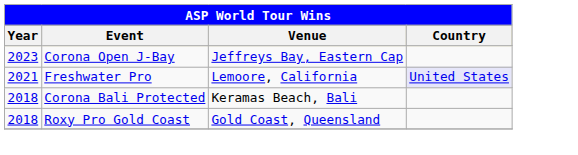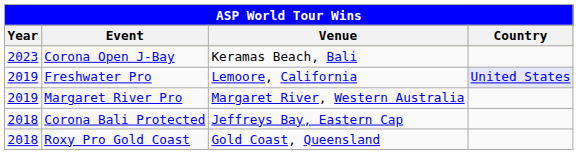 <table class="wikitable">
 <tr bgcolor=skyblue>
 <td colspan=4; style="background: blue; color: white" align="center"><strong>ASP World Tour Wins</strong></td>
 </tr>
 <tr bgcolor=#bdb76b>
 <th>Year</th>
 <th>Event</th>
 <th>Venue</th>
 <th>Country</th>
 </tr>
 <tr>
 <td style="text-align:center"><a href='#'>2023</a></td>
 <td><a href='#'>Corona Open J-Bay</a></td>
-<td><a href='#'>Jeffreys Bay, Eastern Cap</a></td>
+<td>Keramas Beach, <a href='#'>Bali</a></td>
 <td></td>
 </tr>
 <tr>
-<td style=text-align:center><a href='#'>2021</a></td>
+<td style=text-align:center><a href='#'>2019</a></td>
 <td><a href='#'>Freshwater Pro</a></td>
 <td><a href='#'>Lemoore</a>, <a href='#'>California</a></td>
 <td style="background: lavender;"> <a href='#'>United States</a></td>
 </tr>
 <tr>
+<td style=text-align:center><a href='#'>2019</a></td>
+<td><a href='#'>Margaret River Pro</a></td>
+<td><a href='#'>Margaret River</a>, <a href='#'>Western Australia</a></td>
+<td></td>
+</tr>
+<tr>
 <td style=text-align:center><a href='#'>2018</a></td>
 <td><a href='#'>Corona Bali Protected</a></td>
-<td>Keramas Beach, <a href='#'>Bali</a></td>
+<td><a href='#'>Jeffreys Bay, Eastern Cap</a></td>
 <td></td>
 </tr>
 <tr>
 <td><a href='#'>2018</a></td>
 <td><a href='#'>Roxy Pro Gold Coast</a></td>
 <td><a href='#'>Gold Coast</a>, <a href='#'>Queensland</a></td>
 <td></td>
 </tr>
 <tr>
 </tr>
 </table>
